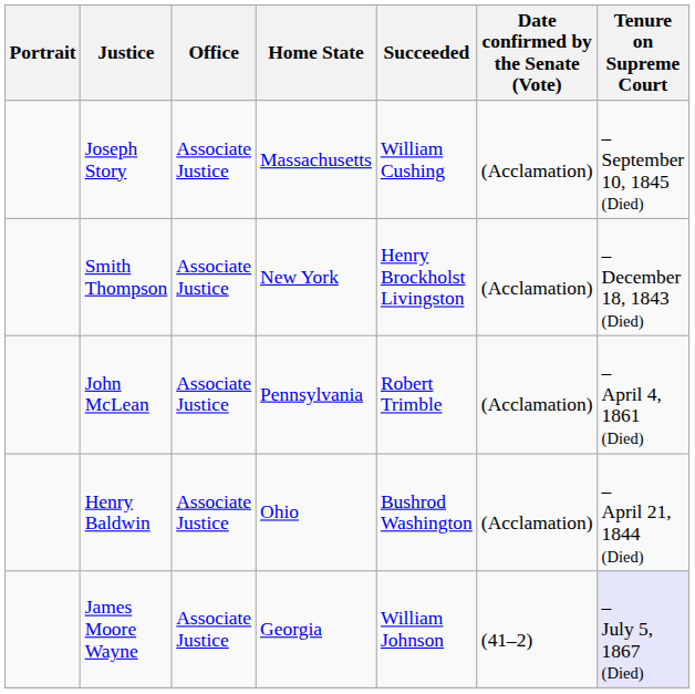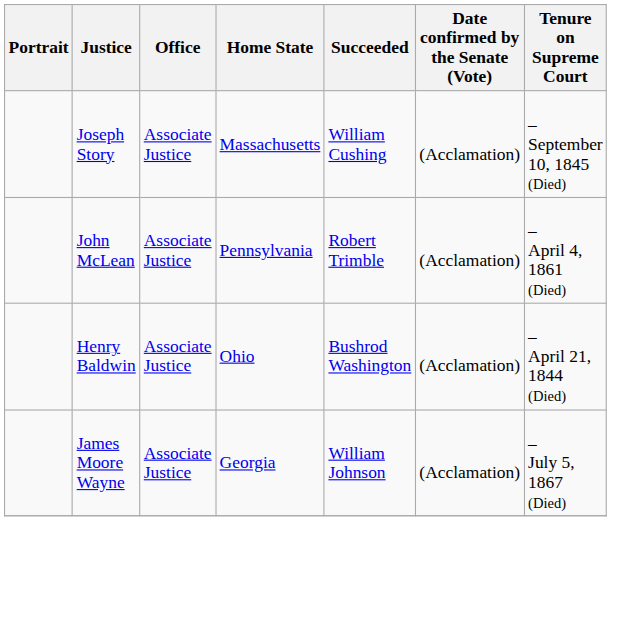 <table class="wikitable sortable">
 <tr>
 <th scope="col" style="width: 10px;">Portrait</th>
 <th scope="col" style="width: 10px;">Justice</th>
 <th scope="col" style="width: 10px;">Office</th>
 <th scope="col" style="width: 10px;">Home State</th>
 <th scope="col" style="width: 10px;">Succeeded</th>
 <th scope="col" style="width: 10px;">Date confirmed by the Senate<br>(Vote)</th>
 <th scope="col" style="width: 10px;">Tenure on Supreme Court</th>
 </tr>
 <tr>
 <td></td>
 <td><a href='#'>Joseph Story</a><br></td>
 <td><a href='#'>Associate Justice</a></td>
 <td><a href='#'>Massachusetts</a></td>
 <td><a href='#'>William Cushing</a></td>
 <td><br>(Acclamation)</td>
 <td><br>–<br>September 10, 1845<br><small>(Died)</small></td>
-</tr>
-<tr>
-<td></td>
-<td><a href='#'>Smith Thompson</a></td>
-<td><a href='#'>Associate Justice</a></td>
-<td><a href='#'>New York</a></td>
-<td><a href='#'>Henry Brockholst Livingston</a></td>
-<td><br>(Acclamation)</td>
-<td><br>–<br>December 18, 1843<br><small>(Died)</small></td>
 </tr>
 <tr>
 <td></td>
 <td><a href='#'>John McLean</a></td>
 <td><a href='#'>Associate Justice</a></td>
 <td><a href='#'>Pennsylvania</a></td>
 <td><a href='#'>Robert Trimble</a></td>
 <td><br>(Acclamation)</td>
 <td><br>–<br>April 4, 1861<br><small>(Died)</small></td>
 </tr>
 <tr>
 <td></td>
 <td><a href='#'>Henry Baldwin</a></td>
 <td><a href='#'>Associate Justice</a></td>
 <td><a href='#'>Ohio</a></td>
 <td><a href='#'>Bushrod Washington</a></td>
 <td><br>(Acclamation)</td>
 <td><br>–<br>April 21, 1844<br><small>(Died)</small></td>
 </tr>
 <tr>
 <td></td>
 <td><a href='#'>James Moore Wayne</a></td>
 <td><a href='#'>Associate Justice</a></td>
 <td><a href='#'>Georgia</a></td>
 <td><a href='#'>William Johnson</a></td>
-<td><br>(41–2)</td>
-<td style="background: lavender;"><br>–<br>July 5, 1867<br><small>(Died)</small></td>
+<td><br>(Acclamation)</td>
+<td><br>–<br>July 5, 1867<br><small>(Died)</small></td>
 </tr>
 <tr>
 </tr>
 </table>
